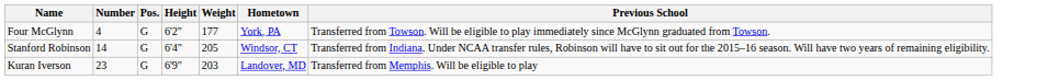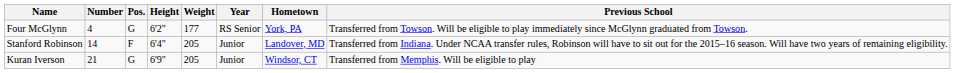 <table class="wikitable sortable" border="1">
 <tr>
 <th>Name</th>
 <th>Number</th>
 <th>Pos.</th>
 <th>Height</th>
 <th>Weight</th>
+<th>Year</th>
 <th>Hometown</th>
 <th class="unsortable">Previous School</th>
 </tr>
 <tr>
 <td>Four McGlynn</td>
 <td>4</td>
 <td>G</td>
 <td>6'2"</td>
 <td>177</td>
+<td>RS Senior</td>
 <td><a href='#'>York, PA</a></td>
 <td>Transferred from <a href='#'>Towson</a>. Will be eligible to play immediately since McGlynn graduated from <a href='#'>Towson</a>.</td>
 </tr>
 <tr>
 <td>Stanford Robinson</td>
 <td>14</td>
-<td>G</td>
+<td>F</td>
 <td>6'4"</td>
 <td>205</td>
-<td><a href='#'>Windsor, CT</a></td>
+<td>Junior</td>
+<td><a href='#'>Landover, MD</a></td>
 <td>Transferred from <a href='#'>Indiana</a>. Under NCAA transfer rules, Robinson will have to sit out for the 2015–16 season. Will have two years of remaining eligibility.</td>
 </tr>
 <tr>
 <td>Kuran Iverson</td>
-<td>23</td>
+<td>21</td>
 <td>G</td>
 <td>6'9"</td>
-<td>203</td>
-<td><a href='#'>Landover, MD</a></td>
+<td>205</td>
+<td>Junior</td>
+<td><a href='#'>Windsor, CT</a></td>
 <td>Transferred from <a href='#'>Memphis</a>. Will be eligible to play</td>
 </tr>
 </table>
